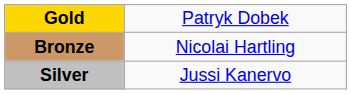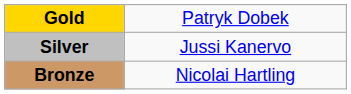 <table class="wikitable" style="text-align:center; " width="35%">
 <tr>
 <td bgcolor="gold"><strong>Gold</strong></td>
 <td><a href='#'>Patryk Dobek</a><br>  <small><em></em></small></td>
 </tr>
 <tr>
+<td bgcolor="silver"><strong>Silver</strong></td>
+<td><a href='#'>Jussi Kanervo</a><br>  <small><em></em></small></td>
+</tr>
+<tr>
 <td bgcolor="CC9966"><strong>Bronze</strong></td>
 <td><a href='#'>Nicolai Hartling</a><br>  <small><em></em></small></td>
 </tr>
-<tr>
-<td bgcolor="silver"><strong>Silver</strong></td>
-<td><a href='#'>Jussi Kanervo</a><br>  <small><em></em></small></td>
-</tr>
 </table>
